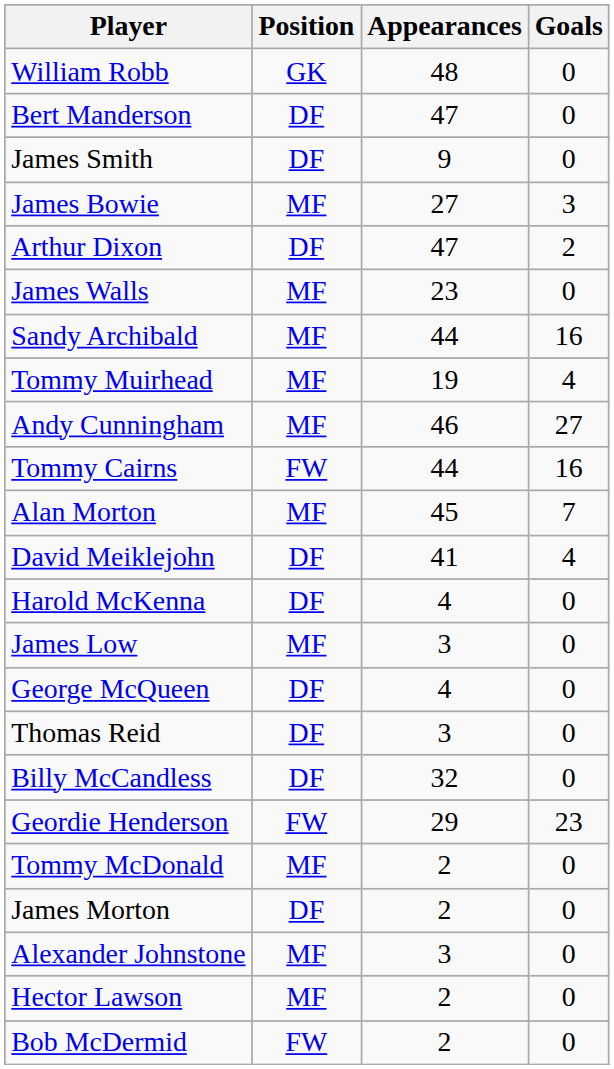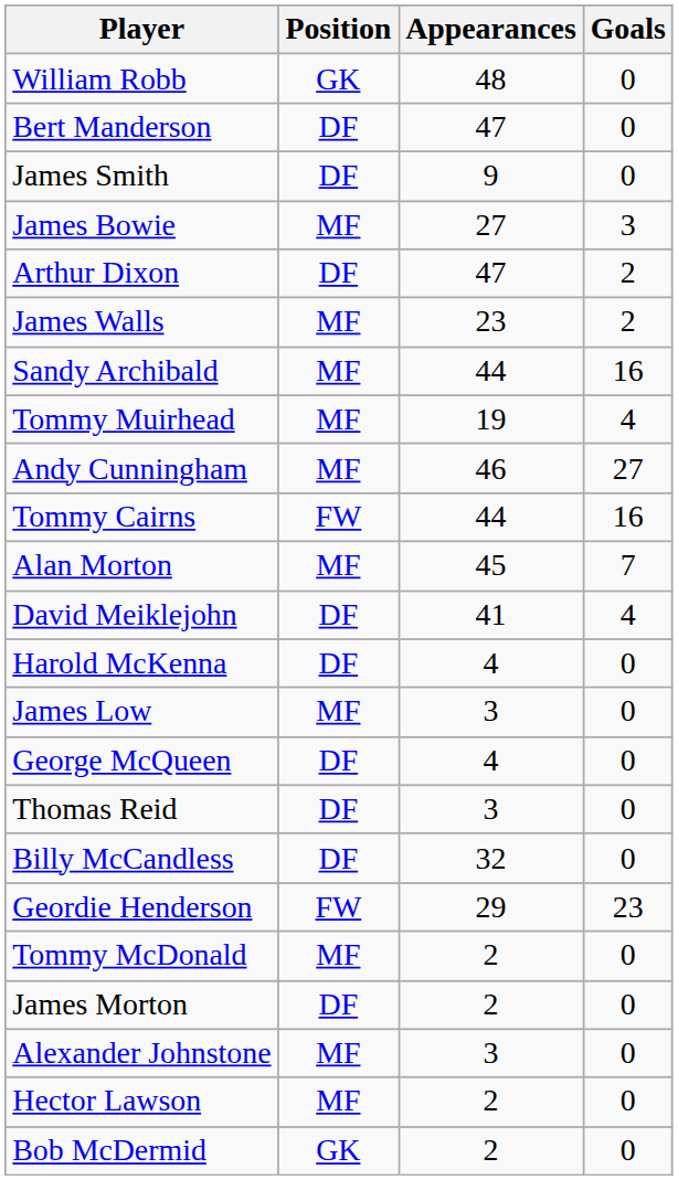 <table class="wikitable sortable" style="text-align: center;">
 <tr>
 <th>Player</th>
 <th>Position</th>
 <th>Appearances</th>
 <th>Goals</th>
 </tr>
 <tr>
 <td align="left"> <a href='#'>William Robb</a></td>
 <td><a href='#'>GK</a></td>
 <td>48</td>
 <td>0</td>
 </tr>
 <tr>
 <td align="left"> <a href='#'>Bert Manderson</a></td>
 <td><a href='#'>DF</a></td>
 <td>47</td>
 <td>0</td>
 </tr>
 <tr>
 <td align="left"> James Smith</td>
 <td><a href='#'>DF</a></td>
 <td>9</td>
 <td>0</td>
 </tr>
 <tr>
 <td align="left"> <a href='#'>James Bowie</a></td>
 <td><a href='#'>MF</a></td>
 <td>27</td>
 <td>3</td>
 </tr>
 <tr>
 <td align="left"> <a href='#'>Arthur Dixon</a></td>
 <td><a href='#'>DF</a></td>
 <td>47</td>
 <td>2</td>
 </tr>
 <tr>
 <td align="left"> <a href='#'>James Walls</a></td>
 <td><a href='#'>MF</a></td>
 <td>23</td>
-<td>0</td>
+<td>2</td>
 </tr>
 <tr>
 <td align="left"> <a href='#'>Sandy Archibald</a></td>
 <td><a href='#'>MF</a></td>
 <td>44</td>
 <td>16</td>
 </tr>
 <tr>
 <td align="left"> <a href='#'>Tommy Muirhead</a></td>
 <td><a href='#'>MF</a></td>
 <td>19</td>
 <td>4</td>
 </tr>
 <tr>
 <td align="left"> <a href='#'>Andy Cunningham</a></td>
 <td><a href='#'>MF</a></td>
 <td>46</td>
 <td>27</td>
 </tr>
 <tr>
 <td align="left"> <a href='#'>Tommy Cairns</a></td>
 <td><a href='#'>FW</a></td>
 <td>44</td>
 <td>16</td>
 </tr>
 <tr>
 <td align="left"> <a href='#'>Alan Morton</a></td>
 <td><a href='#'>MF</a></td>
 <td>45</td>
 <td>7</td>
 </tr>
 <tr>
 <td align="left"> <a href='#'>David Meiklejohn</a></td>
 <td><a href='#'>DF</a></td>
 <td>41</td>
 <td>4</td>
 </tr>
 <tr>
 <td align="left"> <a href='#'>Harold McKenna</a></td>
 <td><a href='#'>DF</a></td>
 <td>4</td>
 <td>0</td>
 </tr>
 <tr>
 <td align="left"> <a href='#'>James Low</a></td>
 <td><a href='#'>MF</a></td>
 <td>3</td>
 <td>0</td>
 </tr>
 <tr>
 <td align="left"> <a href='#'>George McQueen</a></td>
 <td><a href='#'>DF</a></td>
 <td>4</td>
 <td>0</td>
 </tr>
 <tr>
 <td align="left"> Thomas Reid</td>
 <td><a href='#'>DF</a></td>
 <td>3</td>
 <td>0</td>
 </tr>
 <tr>
 <td align="left"> <a href='#'>Billy McCandless</a></td>
 <td><a href='#'>DF</a></td>
 <td>32</td>
 <td>0</td>
 </tr>
 <tr>
 <td align="left"> <a href='#'>Geordie Henderson</a></td>
 <td><a href='#'>FW</a></td>
 <td>29</td>
 <td>23</td>
 </tr>
 <tr>
 <td align="left"> <a href='#'>Tommy McDonald</a></td>
 <td><a href='#'>MF</a></td>
 <td>2</td>
 <td>0</td>
 </tr>
 <tr>
 <td align="left"> James Morton</td>
 <td><a href='#'>DF</a></td>
 <td>2</td>
 <td>0</td>
 </tr>
 <tr>
 <td align="left"> <a href='#'>Alexander Johnstone</a></td>
 <td><a href='#'>MF</a></td>
 <td>3</td>
 <td>0</td>
 </tr>
 <tr>
 <td align="left"> <a href='#'>Hector Lawson</a></td>
 <td><a href='#'>MF</a></td>
 <td>2</td>
 <td>0</td>
 </tr>
 <tr>
 <td align="left"> <a href='#'>Bob McDermid</a></td>
-<td><a href='#'>FW</a></td>
+<td><a href='#'>GK</a></td>
 <td>2</td>
 <td>0</td>
 </tr>
 </table>
